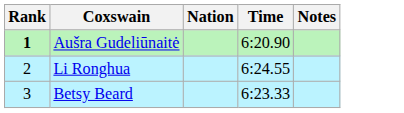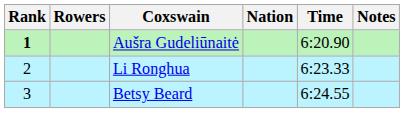 <table class="wikitable sortable" style="text-align:center">
 <tr>
 <th>Rank</th>
+<th>Rowers</th>
 <th>Coxswain</th>
 <th>Nation</th>
 <th>Time</th>
 <th>Notes</th>
 </tr>
 <tr bgcolor=bbf3bb>
 <td><strong>1</strong></td>
+<td align=left data-sort-value="Averyanova, Lidiya"></td>
 <td align=left data-sort-value="Gudeliūnaitė, Aušra"><a href='#'>Aušra Gudeliūnaitė</a></td>
 <td align=left></td>
 <td>6:20.90</td>
 <td></td>
 </tr>
 <tr bgcolor=bbf3ff>
 <td>2</td>
+<td align=left></td>
 <td align=left><a href='#'>Li Ronghua</a></td>
+<td align=left></td>
+<td>6:23.33</td>
+<td></td>
+</tr>
+<tr bgcolor=bbf3ff>
+<td>3</td>
+<td align=left data-sort-value="Balthasar, Ramona"></td>
+<td align=left data-sort-value="Beard, Betsy"><a href='#'>Betsy Beard</a></td>
 <td align=left></td>
 <td>6:24.55</td>
 <td></td>
 </tr>
-<tr bgcolor=bbf3ff>
-<td>3</td>
-<td align=left data-sort-value="Beard, Betsy"><a href='#'>Betsy Beard</a></td>
-<td align=left></td>
-<td>6:23.33</td>
-<td></td>
-</tr>
 </table>
